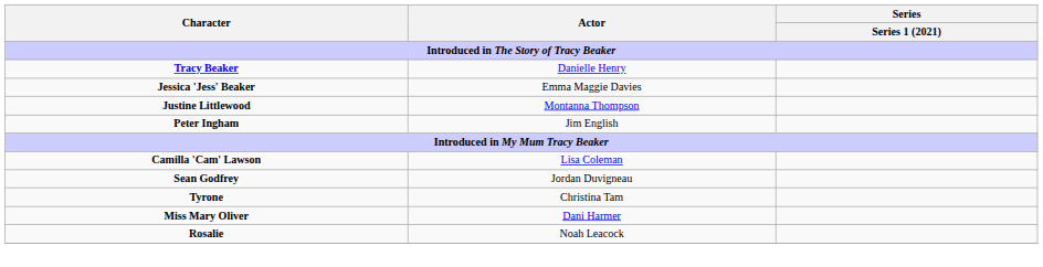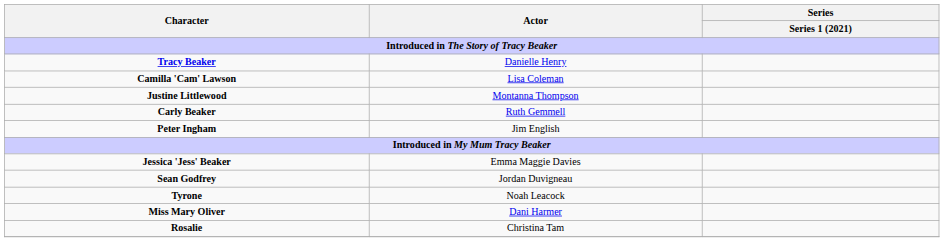 <table class="wikitable" style="text-align:center; width:100%; font-size:85%">
 <tr>
 <th rowspan="2">Character</th>
 <th rowspan="2">Actor</th>
 <th colspan="1">Series</th>
 </tr>
 <tr>
 <th>Series 1 (2021)</th>
 </tr>
 <tr>
 <th scope="col" colspan="3" style="background-color:#ccccff;">Introduced in <em>The Story of Tracy Beaker</em></th>
 </tr>
 <tr>
 <td><strong><a href='#'>Tracy Beaker</a></strong></td>
 <td><a href='#'>Danielle Henry</a></td>
 <td></td>
 </tr>
 <tr>
-<td><strong>Jessica 'Jess' Beaker</strong></td>
-<td>Emma Maggie Davies</td>
+<td><strong>Camilla 'Cam' Lawson</strong></td>
+<td><a href='#'>Lisa Coleman</a></td>
 <td></td>
 </tr>
 <tr>
 <td><strong>Justine Littlewood</strong></td>
 <td><a href='#'>Montanna Thompson</a></td>
+<td></td>
+</tr>
+<tr>
+<td><strong>Carly Beaker</strong></td>
+<td><a href='#'>Ruth Gemmell</a></td>
 <td></td>
 </tr>
 <tr>
 <td><strong>Peter Ingham</strong></td>
 <td>Jim English</td>
 <td></td>
 </tr>
 <tr>
 <th scope="col" colspan="3" style="background-color:#ccccff;">Introduced in <em>My Mum Tracy Beaker</em></th>
 </tr>
 <tr>
-<td><strong>Camilla 'Cam' Lawson</strong></td>
-<td><a href='#'>Lisa Coleman</a></td>
+<td><strong>Jessica 'Jess' Beaker</strong></td>
+<td>Emma Maggie Davies</td>
 <td></td>
 </tr>
 <tr>
 <td><strong>Sean Godfrey</strong></td>
 <td>Jordan Duvigneau</td>
 <td></td>
 </tr>
 <tr>
 <td><strong>Tyrone</strong></td>
-<td>Christina Tam</td>
+<td>Noah Leacock</td>
 <td></td>
 </tr>
 <tr>
 <td><strong>Miss Mary Oliver</strong></td>
 <td><a href='#'>Dani Harmer</a></td>
 <td></td>
 </tr>
 <tr>
 <td><strong>Rosalie</strong></td>
-<td>Noah Leacock</td>
+<td>Christina Tam</td>
 <td></td>
 </tr>
 <tr>
 </tr>
 </table>
